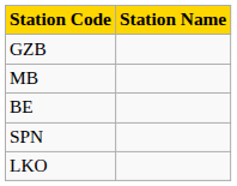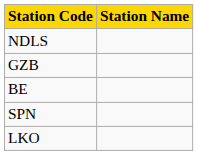 <table class="wikitable">
 <tr>
 <th style="background-color:#FFD700">Station Code</th>
 <th ! style="background-color:#FFD700">Station Name</th>
 </tr>
 <tr>
-<td valign="top">GZB</td>
+<td valign="top">NDLS</td>
 <td valign="top"></td>
 </tr>
 <tr>
-<td valign="top">MB</td>
+<td valign="top">GZB</td>
 <td valign="top"></td>
 </tr>
 <tr>
 <td valign="top">BE</td>
 <td valign="top"></td>
 </tr>
 <tr>
 <td valign="top">SPN</td>
 <td valign="top"></td>
 </tr>
 <tr>
 <td valign="top">LKO</td>
 <td valign="top"></td>
 </tr>
 </table>
